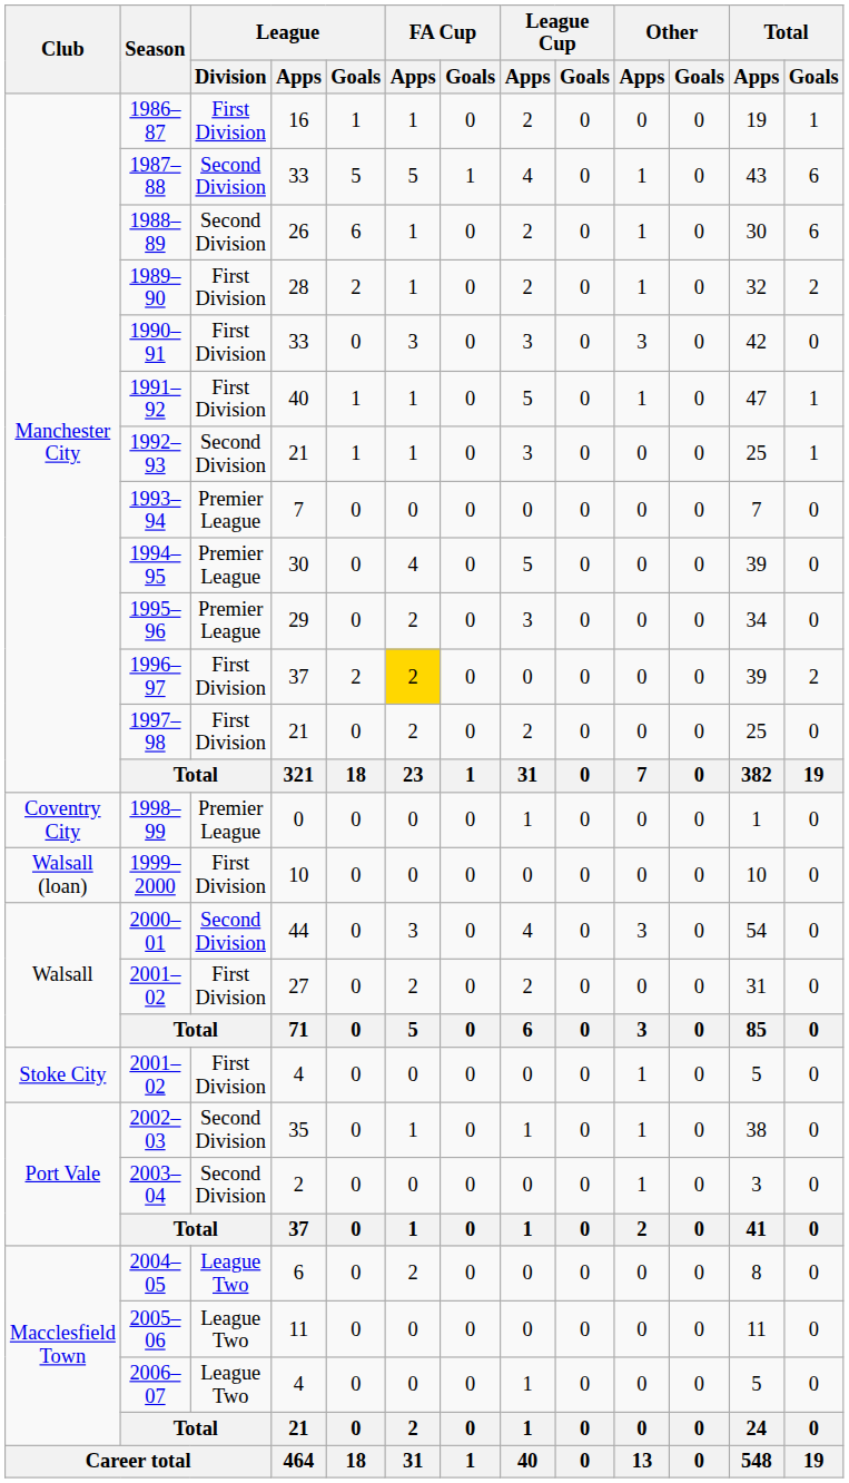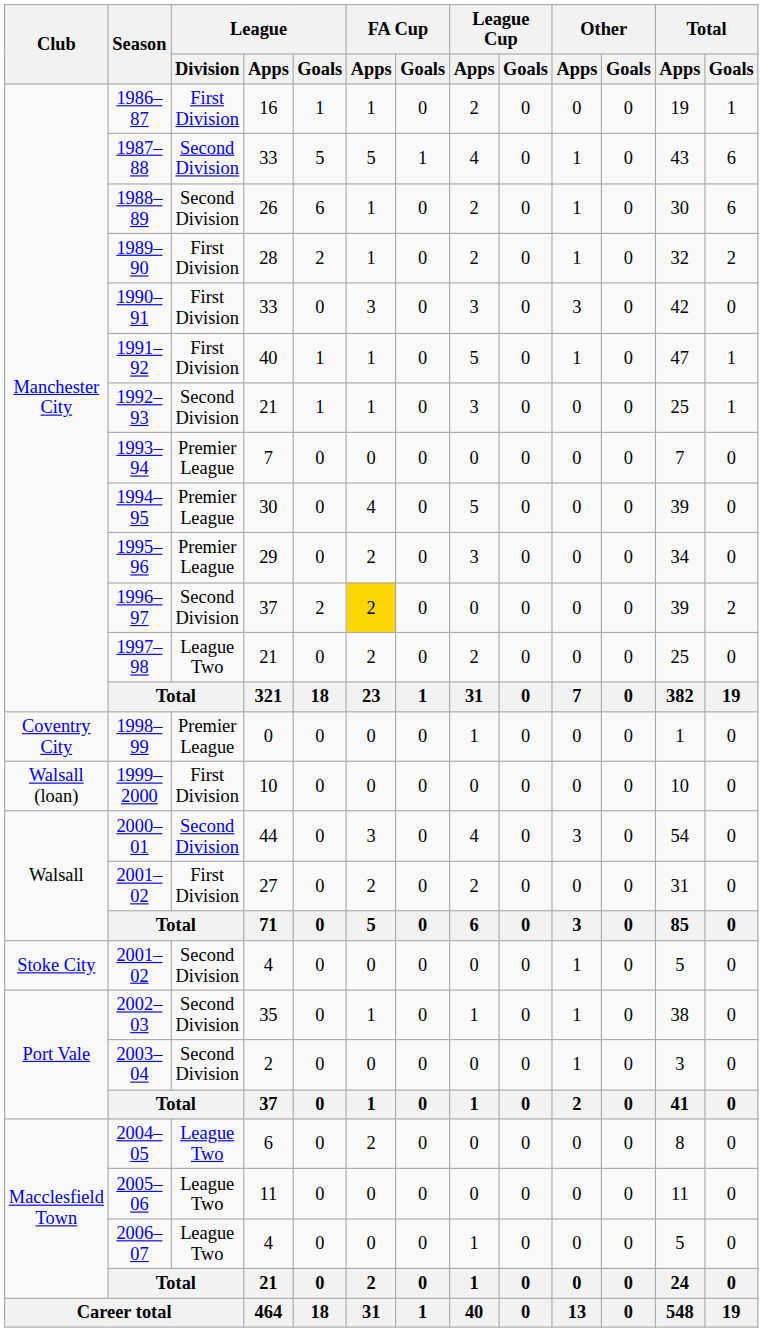 <table class="wikitable" style="text-align:center">
 <tr>
 <th rowspan="2">Club</th>
 <th rowspan="2">Season</th>
 <th colspan="3">League</th>
 <th colspan="2">FA Cup</th>
 <th colspan="2">League Cup</th>
 <th colspan="2">Other</th>
 <th colspan="2">Total</th>
 </tr>
 <tr>
 <th>Division</th>
 <th>Apps</th>
 <th>Goals</th>
 <th>Apps</th>
 <th>Goals</th>
 <th>Apps</th>
 <th>Goals</th>
 <th>Apps</th>
 <th>Goals</th>
 <th>Apps</th>
 <th>Goals</th>
 </tr>
 <tr>
 <td rowspan="13"><a href='#'>Manchester City</a></td>
 <td><a href='#'>1986–87</a></td>
 <td><a href='#'>First Division</a></td>
 <td>16</td>
 <td>1</td>
 <td>1</td>
 <td>0</td>
 <td>2</td>
 <td>0</td>
 <td>0</td>
 <td>0</td>
 <td>19</td>
 <td>1</td>
 </tr>
 <tr>
 <td><a href='#'>1987–88</a></td>
 <td><a href='#'>Second Division</a></td>
 <td>33</td>
 <td>5</td>
 <td>5</td>
 <td>1</td>
 <td>4</td>
 <td>0</td>
 <td>1</td>
 <td>0</td>
 <td>43</td>
 <td>6</td>
 </tr>
 <tr>
 <td><a href='#'>1988–89</a></td>
 <td>Second Division</td>
 <td>26</td>
 <td>6</td>
 <td>1</td>
 <td>0</td>
 <td>2</td>
 <td>0</td>
 <td>1</td>
 <td>0</td>
 <td>30</td>
 <td>6</td>
 </tr>
 <tr>
 <td><a href='#'>1989–90</a></td>
 <td>First Division</td>
 <td>28</td>
 <td>2</td>
 <td>1</td>
 <td>0</td>
 <td>2</td>
 <td>0</td>
 <td>1</td>
 <td>0</td>
 <td>32</td>
 <td>2</td>
 </tr>
 <tr>
 <td><a href='#'>1990–91</a></td>
 <td>First Division</td>
 <td>33</td>
 <td>0</td>
 <td>3</td>
 <td>0</td>
 <td>3</td>
 <td>0</td>
 <td>3</td>
 <td>0</td>
 <td>42</td>
 <td>0</td>
 </tr>
 <tr>
 <td><a href='#'>1991–92</a></td>
 <td>First Division</td>
 <td>40</td>
 <td>1</td>
 <td>1</td>
 <td>0</td>
 <td>5</td>
 <td>0</td>
 <td>1</td>
 <td>0</td>
 <td>47</td>
 <td>1</td>
 </tr>
 <tr>
 <td><a href='#'>1992–93</a></td>
 <td>Second Division</td>
 <td>21</td>
 <td>1</td>
 <td>1</td>
 <td>0</td>
 <td>3</td>
 <td>0</td>
 <td>0</td>
 <td>0</td>
 <td>25</td>
 <td>1</td>
 </tr>
 <tr>
 <td><a href='#'>1993–94</a></td>
 <td>Premier League</td>
 <td>7</td>
 <td>0</td>
 <td>0</td>
 <td>0</td>
 <td>0</td>
 <td>0</td>
 <td>0</td>
 <td>0</td>
 <td>7</td>
 <td>0</td>
 </tr>
 <tr>
 <td><a href='#'>1994–95</a></td>
 <td>Premier League</td>
 <td>30</td>
 <td>0</td>
 <td>4</td>
 <td>0</td>
 <td>5</td>
 <td>0</td>
 <td>0</td>
 <td>0</td>
 <td>39</td>
 <td>0</td>
 </tr>
 <tr>
 <td><a href='#'>1995–96</a></td>
 <td>Premier League</td>
 <td>29</td>
 <td>0</td>
 <td>2</td>
 <td>0</td>
 <td>3</td>
 <td>0</td>
 <td>0</td>
 <td>0</td>
 <td>34</td>
 <td>0</td>
 </tr>
 <tr>
 <td><a href='#'>1996–97</a></td>
-<td>First Division</td>
+<td>Second Division</td>
 <td>37</td>
 <td>2</td>
 <td style="background: gold;">2</td>
 <td>0</td>
 <td>0</td>
 <td>0</td>
 <td>0</td>
 <td>0</td>
 <td>39</td>
 <td>2</td>
 </tr>
 <tr>
 <td><a href='#'>1997–98</a></td>
-<td>First Division</td>
+<td>League Two</td>
 <td>21</td>
 <td>0</td>
 <td>2</td>
 <td>0</td>
 <td>2</td>
 <td>0</td>
 <td>0</td>
 <td>0</td>
 <td>25</td>
 <td>0</td>
 </tr>
 <tr>
 <th colspan="2">Total</th>
 <th>321</th>
 <th>18</th>
 <th>23</th>
 <th>1</th>
 <th>31</th>
 <th>0</th>
 <th>7</th>
 <th>0</th>
 <th>382</th>
 <th>19</th>
 </tr>
 <tr>
 <td><a href='#'>Coventry City</a></td>
 <td><a href='#'>1998–99</a></td>
 <td>Premier League</td>
 <td>0</td>
 <td>0</td>
 <td>0</td>
 <td>0</td>
 <td>1</td>
 <td>0</td>
 <td>0</td>
 <td>0</td>
 <td>1</td>
 <td>0</td>
 </tr>
 <tr>
 <td><a href='#'>Walsall</a> (loan)</td>
 <td><a href='#'>1999–2000</a></td>
 <td>First Division</td>
 <td>10</td>
 <td>0</td>
 <td>0</td>
 <td>0</td>
 <td>0</td>
 <td>0</td>
 <td>0</td>
 <td>0</td>
 <td>10</td>
 <td>0</td>
 </tr>
 <tr>
 <td rowspan="3">Walsall</td>
 <td><a href='#'>2000–01</a></td>
 <td><a href='#'>Second Division</a></td>
 <td>44</td>
 <td>0</td>
 <td>3</td>
 <td>0</td>
 <td>4</td>
 <td>0</td>
 <td>3</td>
 <td>0</td>
 <td>54</td>
 <td>0</td>
 </tr>
 <tr>
 <td><a href='#'>2001–02</a></td>
 <td>First Division</td>
 <td>27</td>
 <td>0</td>
 <td>2</td>
 <td>0</td>
 <td>2</td>
 <td>0</td>
 <td>0</td>
 <td>0</td>
 <td>31</td>
 <td>0</td>
 </tr>
 <tr>
 <th colspan="2">Total</th>
 <th>71</th>
 <th>0</th>
 <th>5</th>
 <th>0</th>
 <th>6</th>
 <th>0</th>
 <th>3</th>
 <th>0</th>
 <th>85</th>
 <th>0</th>
 </tr>
 <tr>
 <td><a href='#'>Stoke City</a></td>
 <td><a href='#'>2001–02</a></td>
-<td>First Division</td>
+<td>Second Division</td>
 <td>4</td>
 <td>0</td>
 <td>0</td>
 <td>0</td>
 <td>0</td>
 <td>0</td>
 <td>1</td>
 <td>0</td>
 <td>5</td>
 <td>0</td>
 </tr>
 <tr>
 <td rowspan="3"><a href='#'>Port Vale</a></td>
 <td><a href='#'>2002–03</a></td>
 <td>Second Division</td>
 <td>35</td>
 <td>0</td>
 <td>1</td>
 <td>0</td>
 <td>1</td>
 <td>0</td>
 <td>1</td>
 <td>0</td>
 <td>38</td>
 <td>0</td>
 </tr>
 <tr>
 <td><a href='#'>2003–04</a></td>
 <td>Second Division</td>
 <td>2</td>
 <td>0</td>
 <td>0</td>
 <td>0</td>
 <td>0</td>
 <td>0</td>
 <td>1</td>
 <td>0</td>
 <td>3</td>
 <td>0</td>
 </tr>
 <tr>
 <th colspan="2">Total</th>
 <th>37</th>
 <th>0</th>
 <th>1</th>
 <th>0</th>
 <th>1</th>
 <th>0</th>
 <th>2</th>
 <th>0</th>
 <th>41</th>
 <th>0</th>
 </tr>
 <tr>
 <td rowspan="4"><a href='#'>Macclesfield Town</a></td>
 <td><a href='#'>2004–05</a></td>
 <td><a href='#'>League Two</a></td>
 <td>6</td>
 <td>0</td>
 <td>2</td>
 <td>0</td>
 <td>0</td>
 <td>0</td>
 <td>0</td>
 <td>0</td>
 <td>8</td>
 <td>0</td>
 </tr>
 <tr>
 <td><a href='#'>2005–06</a></td>
 <td>League Two</td>
 <td>11</td>
 <td>0</td>
 <td>0</td>
 <td>0</td>
 <td>0</td>
 <td>0</td>
 <td>0</td>
 <td>0</td>
 <td>11</td>
 <td>0</td>
 </tr>
 <tr>
 <td><a href='#'>2006–07</a></td>
 <td>League Two</td>
 <td>4</td>
 <td>0</td>
 <td>0</td>
 <td>0</td>
 <td>1</td>
 <td>0</td>
 <td>0</td>
 <td>0</td>
 <td>5</td>
 <td>0</td>
 </tr>
 <tr>
 <th colspan="2">Total</th>
 <th>21</th>
 <th>0</th>
 <th>2</th>
 <th>0</th>
 <th>1</th>
 <th>0</th>
 <th>0</th>
 <th>0</th>
 <th>24</th>
 <th>0</th>
 </tr>
 <tr>
 <th colspan="3">Career total</th>
 <th>464</th>
 <th>18</th>
 <th>31</th>
 <th>1</th>
 <th>40</th>
 <th>0</th>
 <th>13</th>
 <th>0</th>
 <th>548</th>
 <th>19</th>
 </tr>
 </table>
